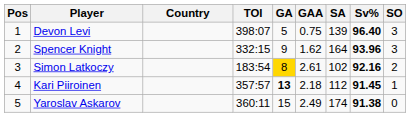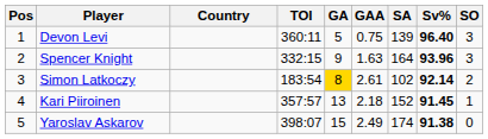 <table class="wikitable sortable" style="text-align: center;">
 <tr>
 <th width=30>Pos</th>
 <th width=150>Player</th>
 <th width=120>Country</th>
 <th width=20>TOI</th>
 <th width=20>GA</th>
 <th width=20>GAA</th>
 <th width=20>SA</th>
 <th width=20>Sv%</th>
 <th width=20>SO</th>
 </tr>
 <tr>
 <td>1</td>
 <td align=left><a href='#'>Devon Levi</a></td>
 <td align=left></td>
-<td>398:07</td>
+<td>360:11</td>
 <td>5</td>
 <td>0.75</td>
 <td>139</td>
 <td><strong>96.40</strong></td>
 <td>3</td>
 </tr>
 <tr>
 <td>2</td>
 <td align=left><a href='#'>Spencer Knight</a></td>
 <td align=left></td>
 <td>332:15</td>
 <td>9</td>
-<td>1.62</td>
+<td>1.63</td>
 <td>164</td>
 <td><strong>93.96</strong></td>
 <td>3</td>
 </tr>
 <tr>
 <td>3</td>
 <td align=left><a href='#'>Simon Latkoczy</a></td>
 <td align=left></td>
 <td>183:54</td>
 <td style="background: gold;">8</td>
 <td>2.61</td>
 <td>102</td>
-<td><strong>92.16</strong></td>
+<td><strong>92.14</strong></td>
 <td>2</td>
 </tr>
 <tr>
 <td>4</td>
 <td align=left><a href='#'>Kari Piiroinen</a></td>
 <td align=left></td>
 <td>357:57</td>
-<td><strong>13</strong></td>
+<td>13</td>
 <td>2.18</td>
-<td>112</td>
+<td>152</td>
 <td><strong>91.45</strong></td>
 <td>1</td>
 </tr>
 <tr>
 <td>5</td>
 <td align=left><a href='#'>Yaroslav Askarov</a></td>
 <td align=left></td>
-<td>360:11</td>
+<td>398:07</td>
 <td>15</td>
 <td>2.49</td>
 <td>174</td>
 <td><strong>91.38</strong></td>
 <td>0</td>
 </tr>
 </table>
